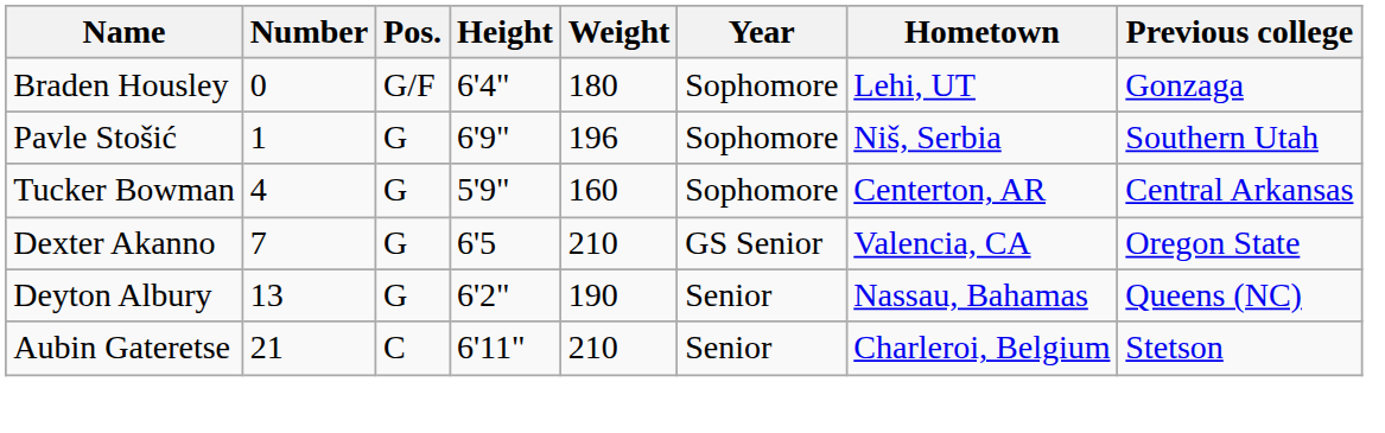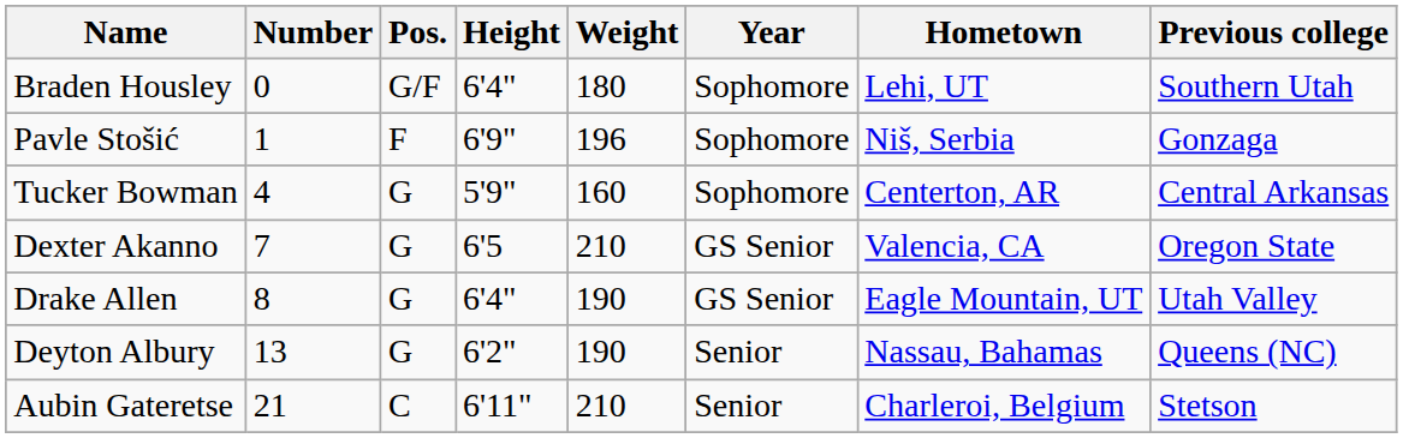 <table class="wikitable sortable" border="1">
 <tr>
 <th>Name</th>
 <th>Number</th>
 <th>Pos.</th>
 <th>Height</th>
 <th>Weight</th>
 <th>Year</th>
 <th>Hometown</th>
 <th class="unsortable">Previous college</th>
 </tr>
 <tr>
 <td>Braden Housley</td>
 <td>0</td>
 <td>G/F</td>
 <td>6'4"</td>
 <td>180</td>
 <td> Sophomore</td>
 <td><a href='#'>Lehi, UT</a></td>
-<td><a href='#'>Gonzaga</a></td>
+<td><a href='#'>Southern Utah</a></td>
 </tr>
 <tr>
 <td>Pavle Stošić</td>
 <td>1</td>
-<td>G</td>
+<td>F</td>
 <td>6'9"</td>
 <td>196</td>
 <td>Sophomore</td>
 <td><a href='#'>Niš, Serbia</a></td>
-<td><a href='#'>Southern Utah</a></td>
+<td><a href='#'>Gonzaga</a></td>
 </tr>
 <tr>
 <td>Tucker Bowman</td>
 <td>4</td>
 <td>G</td>
 <td>5'9"</td>
 <td>160</td>
 <td>Sophomore</td>
 <td><a href='#'>Centerton, AR</a></td>
 <td><a href='#'>Central Arkansas</a></td>
 </tr>
 <tr>
 <td>Dexter Akanno</td>
 <td>7</td>
 <td>G</td>
 <td>6'5</td>
 <td>210</td>
 <td>GS Senior</td>
 <td><a href='#'>Valencia, CA</a></td>
 <td><a href='#'>Oregon State</a></td>
 </tr>
 <tr>
+<td>Drake Allen</td>
+<td>8</td>
+<td>G</td>
+<td>6'4"</td>
+<td>190</td>
+<td>GS Senior</td>
+<td><a href='#'>Eagle Mountain, UT</a></td>
+<td><a href='#'>Utah Valley</a></td>
+</tr>
+<tr>
 <td>Deyton Albury</td>
 <td>13</td>
 <td>G</td>
 <td>6'2"</td>
 <td>190</td>
 <td>Senior</td>
 <td><a href='#'>Nassau, Bahamas</a></td>
 <td><a href='#'>Queens (NC)</a></td>
 </tr>
 <tr>
 <td>Aubin Gateretse</td>
 <td>21</td>
 <td>C</td>
 <td>6'11"</td>
 <td>210</td>
 <td>Senior</td>
 <td><a href='#'>Charleroi, Belgium</a></td>
 <td><a href='#'>Stetson</a></td>
 </tr>
 </table>
